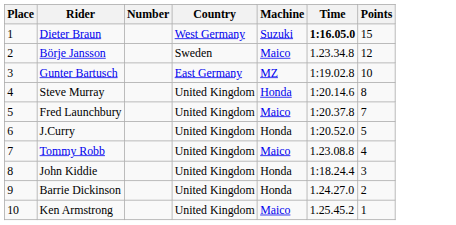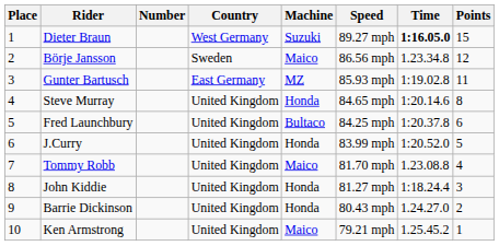 <table class="wikitable" style="font-size: 95%;">
 <tr>
 <th>Place</th>
 <th>Rider</th>
 <th>Number</th>
 <th>Country</th>
 <th>Machine</th>
+<th>Speed</th>
 <th>Time</th>
 <th>Points</th>
 </tr>
 <tr>
 <td>1</td>
 <td> <a href='#'>Dieter Braun</a></td>
 <td></td>
 <td><a href='#'>West Germany</a></td>
 <td><a href='#'>Suzuki</a></td>
+<td>89.27 mph</td>
 <td><strong>1:16.05.0</strong></td>
 <td>15</td>
 </tr>
 <tr>
 <td>2</td>
 <td> <a href='#'>Börje Jansson</a></td>
 <td></td>
 <td>Sweden</td>
 <td><a href='#'>Maico</a></td>
+<td>86.56 mph</td>
 <td>1.23.34.8</td>
 <td>12</td>
 </tr>
 <tr>
 <td>3</td>
 <td> <a href='#'>Gunter Bartusch</a></td>
 <td></td>
 <td><a href='#'>East Germany</a></td>
 <td><a href='#'>MZ</a></td>
+<td>85.93 mph</td>
 <td>1:19.02.8</td>
-<td>10</td>
+<td>11</td>
 </tr>
 <tr>
 <td>4</td>
 <td> Steve Murray</td>
 <td></td>
 <td>United Kingdom</td>
 <td><a href='#'>Honda</a></td>
+<td>84.65 mph</td>
 <td>1:20.14.6</td>
 <td>8</td>
 </tr>
 <tr>
 <td>5</td>
 <td> Fred Launchbury</td>
 <td></td>
 <td>United Kingdom</td>
-<td><a href='#'>Maico</a></td>
+<td><a href='#'>Bultaco</a></td>
+<td>84.25 mph</td>
 <td>1:20.37.8</td>
-<td>7</td>
+<td>6</td>
 </tr>
 <tr>
 <td>6</td>
 <td> J.Curry</td>
 <td></td>
 <td>United Kingdom</td>
 <td>Honda</td>
+<td>83.99 mph</td>
 <td>1:20.52.0</td>
 <td>5</td>
 </tr>
 <tr>
 <td>7</td>
 <td>  <a href='#'>Tommy Robb</a></td>
 <td></td>
 <td>United Kingdom</td>
 <td><a href='#'>Maico</a></td>
+<td>81.70 mph</td>
 <td>1.23.08.8</td>
 <td>4</td>
 </tr>
 <tr>
 <td>8</td>
 <td> 	John Kiddie</td>
 <td></td>
 <td>United Kingdom</td>
 <td>Honda</td>
+<td>81.27 mph</td>
 <td>1:18.24.4</td>
 <td>3</td>
 </tr>
 <tr>
 <td>9</td>
 <td> 	Barrie Dickinson</td>
 <td></td>
 <td>United Kingdom</td>
 <td>Honda</td>
+<td>80.43 mph</td>
 <td>1.24.27.0</td>
 <td>2</td>
 </tr>
 <tr>
 <td>10</td>
 <td> 	Ken Armstrong</td>
 <td></td>
 <td>United Kingdom</td>
 <td><a href='#'>Maico</a></td>
+<td>79.21 mph</td>
 <td>1.25.45.2</td>
 <td>1</td>
 </tr>
 </table>
